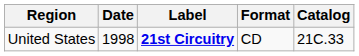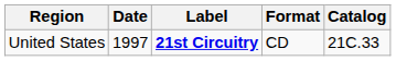 <table class="wikitable">
 <tr>
 <th>Region</th>
 <th>Date</th>
 <th>Label</th>
 <th>Format</th>
 <th>Catalog</th>
 </tr>
 <tr>
 <td>United States</td>
-<td>1998</td>
+<td>1997</td>
 <td><strong><a href='#'>21st Circuitry</a></strong></td>
 <td>CD</td>
 <td>21C.33</td>
 </tr>
 </table>
